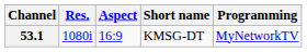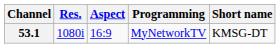 <table class="wikitable">
 <tr>
 <th scope = "col">Channel</th>
 <th scope = "col"><a href='#'>Res.</a></th>
 <th scope = "col"><a href='#'>Aspect</a></th>
+<th scope = "col">Programming</th>
 <th scope = "col">Short name</th>
-<th scope = "col">Programming</th>
 </tr>
 <tr>
 <th scope = "row">53.1</th>
 <td><a href='#'>1080i</a></td>
 <td><a href='#'>16:9</a></td>
+<td><a href='#'>MyNetworkTV</a></td>
 <td>KMSG-DT</td>
-<td><a href='#'>MyNetworkTV</a></td>
 </tr>
 </table>
